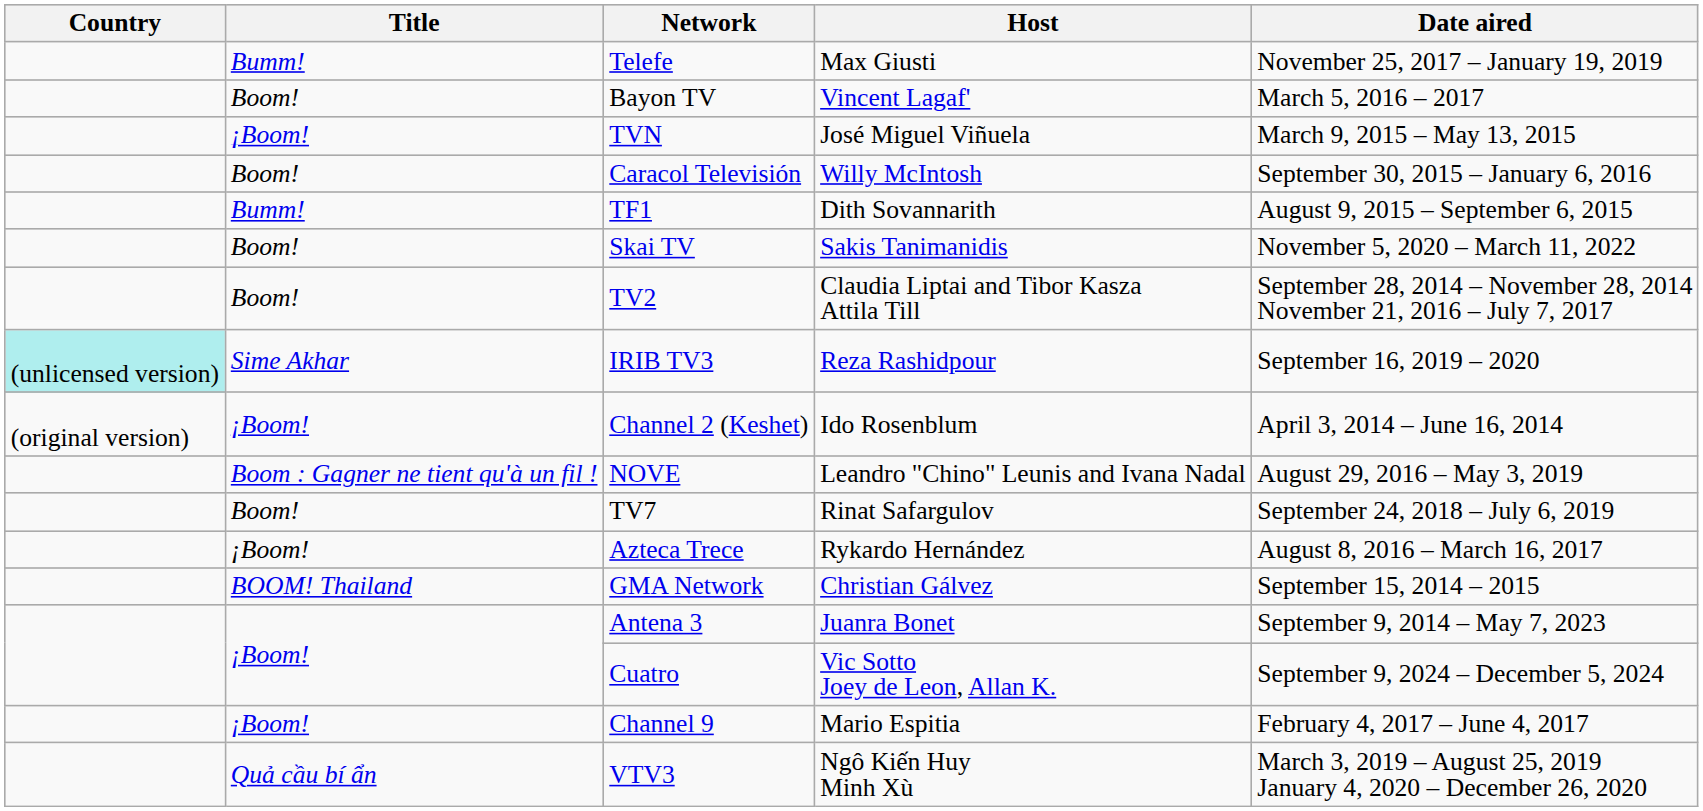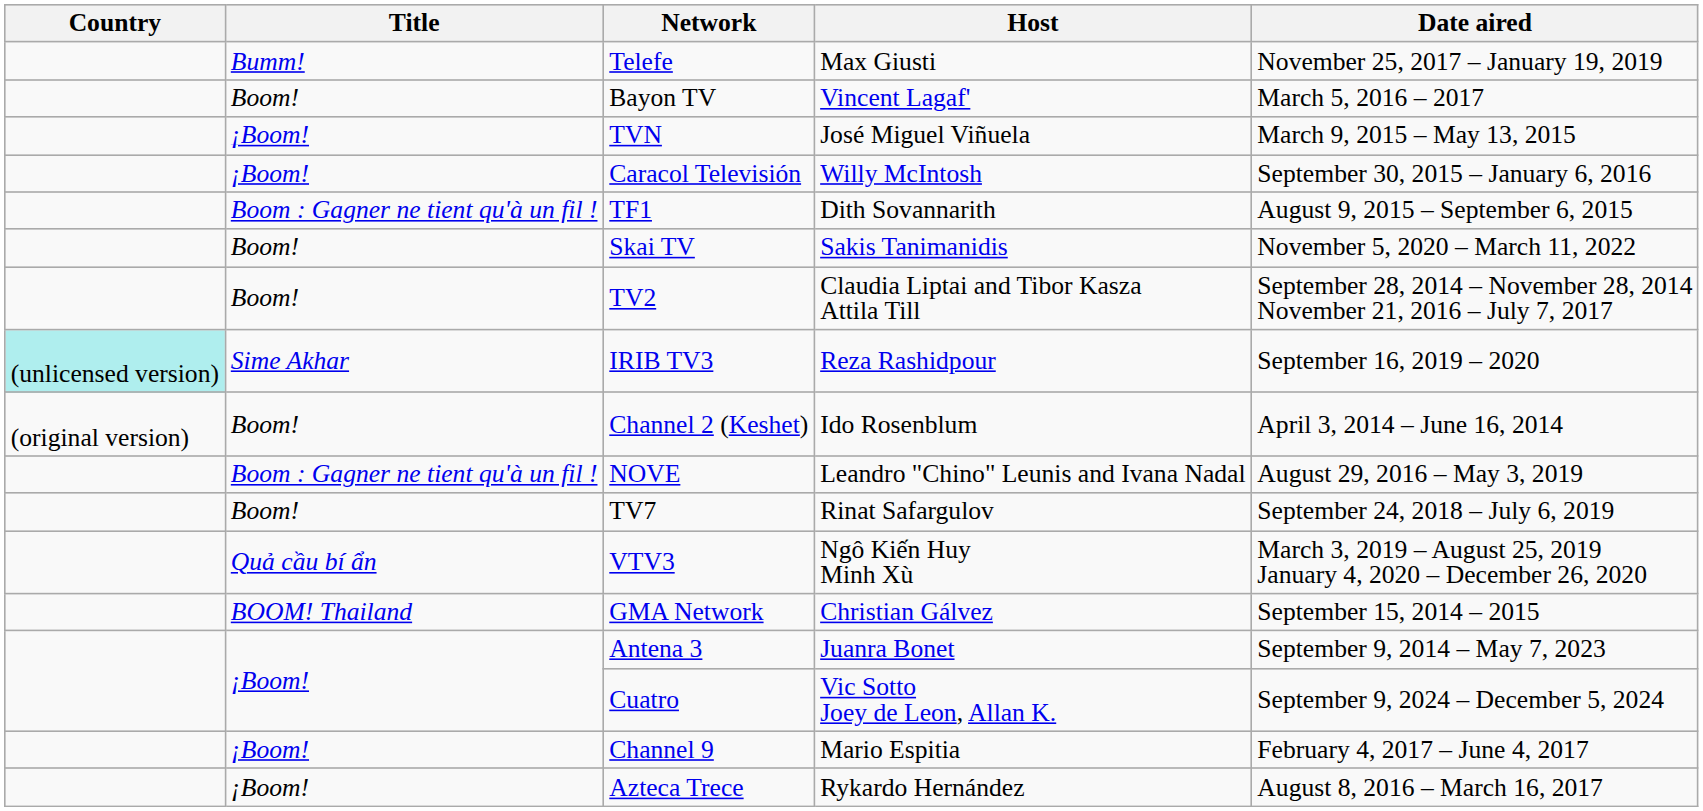 <table class="wikitable" style="text-align:left; line-height:16px;">
 <tr>
 <th scope="col">Country</th>
 <th scope="col">Title</th>
 <th scope="col">Network</th>
 <th scope="col">Host</th>
 <th scope="col">Date aired</th>
 </tr>
 <tr>
 <td></td>
 <td><em><a href='#'>Bumm!</a></em></td>
 <td><a href='#'>Telefe</a></td>
 <td>Max Giusti</td>
 <td>November 25, 2017 – January 19, 2019</td>
 </tr>
 <tr>
 <td></td>
 <td><em>Boom!</em></td>
 <td>Bayon TV</td>
 <td><a href='#'>Vincent Lagaf'</a></td>
 <td>March 5, 2016 – 2017</td>
 </tr>
 <tr>
 <td></td>
 <td><em><a href='#'>¡Boom!</a></em></td>
 <td><a href='#'>TVN</a></td>
 <td>José Miguel Viñuela</td>
 <td>March 9, 2015 – May 13, 2015</td>
 </tr>
 <tr>
 <td></td>
-<td><em>Boom!</em></td>
+<td><em><a href='#'>¡Boom!</a></em></td>
 <td><a href='#'>Caracol Televisión</a></td>
 <td><a href='#'>Willy McIntosh</a></td>
 <td>September 30, 2015 – January 6, 2016</td>
 </tr>
 <tr>
 <td></td>
-<td><em><a href='#'>Bumm!</a></em></td>
+<td><em><a href='#'>Boom : Gagner ne tient qu'à un fil !</a></em></td>
 <td><a href='#'>TF1</a></td>
 <td>Dith Sovannarith</td>
 <td>August 9, 2015 – September 6, 2015</td>
 </tr>
 <tr>
 <td></td>
 <td><em>Boom!</em></td>
 <td><a href='#'>Skai TV</a></td>
 <td><a href='#'>Sakis Tanimanidis</a></td>
 <td>November 5, 2020 – March 11, 2022</td>
 </tr>
 <tr>
 <td></td>
 <td><em>Boom!</em></td>
 <td><a href='#'>TV2</a></td>
 <td>Claudia Liptai and Tibor Kasza<br>Attila Till</td>
 <td>September 28, 2014 – November 28, 2014<br>November 21, 2016 – July 7, 2017</td>
 </tr>
 <tr>
 <td style="background: paleturquoise;"><br>(unlicensed version)</td>
 <td><em><a href='#'>Sime Akhar</a></em></td>
 <td><a href='#'>IRIB TV3</a></td>
 <td><a href='#'>Reza Rashidpour</a></td>
 <td>September 16, 2019 – 2020</td>
 </tr>
 <tr>
 <td><br>(original version)</td>
-<td><em><a href='#'>¡Boom!</a></em></td>
+<td><em>Boom!</em></td>
 <td><a href='#'>Channel 2</a> (<a href='#'>Keshet</a>)</td>
 <td>Ido Rosenblum</td>
 <td>April 3, 2014 – June 16, 2014</td>
 </tr>
 <tr>
 <td></td>
 <td><em><a href='#'>Boom : Gagner ne tient qu'à un fil !</a></em></td>
 <td><a href='#'>NOVE</a></td>
 <td>Leandro "Chino" Leunis and Ivana Nadal</td>
 <td>August 29, 2016 – May 3, 2019</td>
 </tr>
 <tr>
 <td></td>
 <td><em>Boom!</em></td>
 <td>TV7</td>
 <td>Rinat Safargulov</td>
 <td>September 24, 2018 – July 6, 2019</td>
 </tr>
 <tr>
 <td></td>
-<td><em>¡Boom!</em></td>
-<td><a href='#'>Azteca Trece</a></td>
-<td>Rykardo Hernández</td>
-<td>August 8, 2016 – March 16, 2017</td>
+<td><em><a href='#'>Quả cầu bí ẩn</a></em></td>
+<td><a href='#'>VTV3</a></td>
+<td>Ngô Kiến Huy<br>Minh Xù</td>
+<td>March 3, 2019 – August 25, 2019<br>January 4, 2020 – December 26, 2020</td>
 </tr>
 <tr>
 <td></td>
 <td><em><a href='#'>BOOM! Thailand</a></em></td>
 <td><a href='#'>GMA Network</a> </td>
 <td><a href='#'>Christian Gálvez</a></td>
 <td>September 15, 2014 – 2015</td>
 </tr>
 <tr>
 <td rowspan=2></td>
 <td rowspan=2><em><a href='#'>¡Boom!</a></em></td>
 <td><a href='#'>Antena 3</a></td>
 <td><a href='#'>Juanra Bonet</a></td>
 <td>September 9, 2014 – May 7, 2023</td>
 </tr>
 <tr>
 <td><a href='#'>Cuatro</a></td>
 <td><a href='#'>Vic Sotto</a><br><a href='#'>Joey de Leon</a>, <a href='#'>Allan K.</a> </td>
 <td>September 9, 2024 – December 5, 2024</td>
 </tr>
 <tr>
 <td></td>
 <td><em><a href='#'>¡Boom!</a></em></td>
 <td><a href='#'>Channel 9</a></td>
 <td>Mario Espitia</td>
 <td>February 4, 2017 – June 4, 2017</td>
 </tr>
 <tr>
 <td></td>
-<td><em><a href='#'>Quả cầu bí ẩn</a></em></td>
-<td><a href='#'>VTV3</a></td>
-<td>Ngô Kiến Huy<br>Minh Xù</td>
-<td>March 3, 2019 – August 25, 2019<br>January 4, 2020 – December 26, 2020</td>
+<td><em>¡Boom!</em></td>
+<td><a href='#'>Azteca Trece</a></td>
+<td>Rykardo Hernández</td>
+<td>August 8, 2016 – March 16, 2017</td>
 </tr>
 </table>
